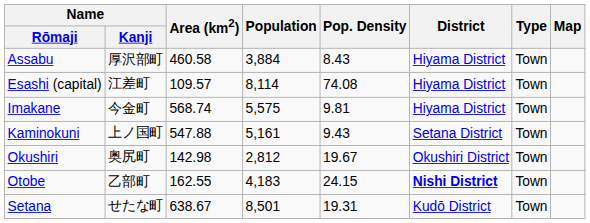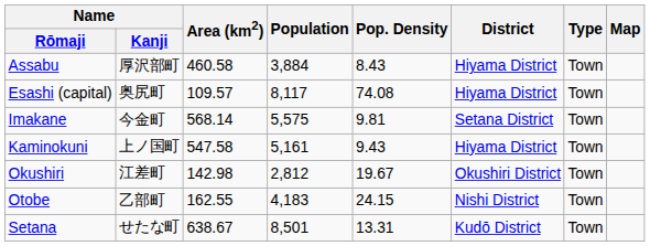 <table class="wikitable sortable">
 <tr>
 <th colspan="2">Name</th>
 <th rowspan="2">Area (km<sup>2</sup>)</th>
 <th rowspan="2">Population</th>
 <th rowspan="2">Pop. Density</th>
 <th rowspan="2">District</th>
 <th rowspan="2">Type</th>
 <th rowspan="2">Map</th>
 </tr>
 <tr>
 <th><a href='#'>Rōmaji</a></th>
 <th><a href='#'>Kanji</a></th>
 </tr>
 <tr>
 <td> <a href='#'>Assabu</a></td>
 <td>厚沢部町</td>
 <td>460.58</td>
 <td>3,884</td>
 <td>8.43</td>
 <td><a href='#'>Hiyama District</a></td>
 <td>Town</td>
 <td></td>
 </tr>
 <tr>
 <td> <a href='#'>Esashi</a> (capital)</td>
-<td>江差町</td>
+<td>奥尻町</td>
 <td>109.57</td>
-<td>8,114</td>
+<td>8,117</td>
 <td>74.08</td>
 <td><a href='#'>Hiyama District</a></td>
 <td>Town</td>
 <td></td>
 </tr>
 <tr>
 <td> <a href='#'>Imakane</a></td>
 <td>今金町</td>
-<td>568.74</td>
+<td>568.14</td>
 <td>5,575</td>
 <td>9.81</td>
-<td><a href='#'>Hiyama District</a></td>
+<td><a href='#'>Setana District</a></td>
 <td>Town</td>
 <td></td>
 </tr>
 <tr>
 <td> <a href='#'>Kaminokuni</a></td>
 <td>上ノ国町</td>
-<td>547.88</td>
+<td>547.58</td>
 <td>5,161</td>
 <td>9.43</td>
-<td><a href='#'>Setana District</a></td>
+<td><a href='#'>Hiyama District</a></td>
 <td>Town</td>
 <td></td>
 </tr>
 <tr>
 <td> <a href='#'>Okushiri</a></td>
-<td>奥尻町</td>
+<td>江差町</td>
 <td>142.98</td>
 <td>2,812</td>
 <td>19.67</td>
 <td><a href='#'>Okushiri District</a></td>
 <td>Town</td>
 <td></td>
 </tr>
 <tr>
 <td> <a href='#'>Otobe</a></td>
 <td>乙部町</td>
 <td>162.55</td>
 <td>4,183</td>
 <td>24.15</td>
-<td><strong><a href='#'>Nishi District</a></strong></td>
+<td><a href='#'>Nishi District</a></td>
 <td>Town</td>
 <td></td>
 </tr>
 <tr>
 <td> <a href='#'>Setana</a></td>
 <td>せたな町</td>
 <td>638.67</td>
 <td>8,501</td>
-<td>19.31</td>
+<td>13.31</td>
 <td><a href='#'>Kudō District</a></td>
 <td>Town</td>
 <td></td>
 </tr>
 </table>
